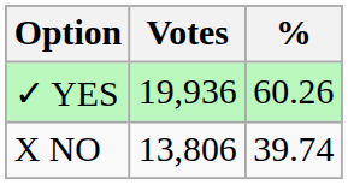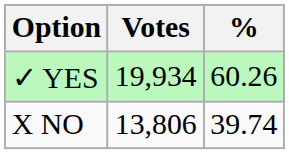 <table class="wikitable">
 <tr>
 <th>Option</th>
 <th>Votes</th>
 <th>%</th>
 </tr>
 <tr>
 <td style=background:#bbf8be>✓ YES</td>
-<td style=background:#bbf8be>19,936</td>
+<td style=background:#bbf8be>19,934</td>
 <td style=background:#bbf8be>60.26</td>
 </tr>
 <tr>
 <td>X NO</td>
 <td>13,806</td>
 <td>39.74</td>
 </tr>
 </table>
